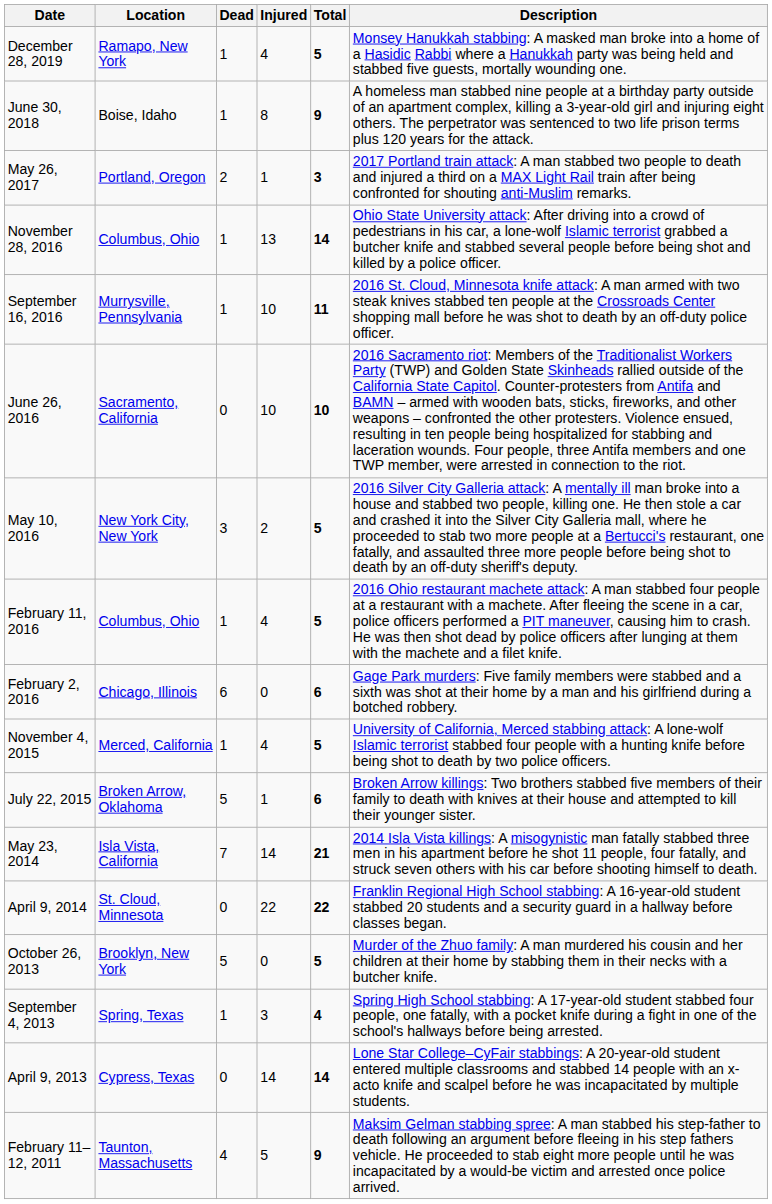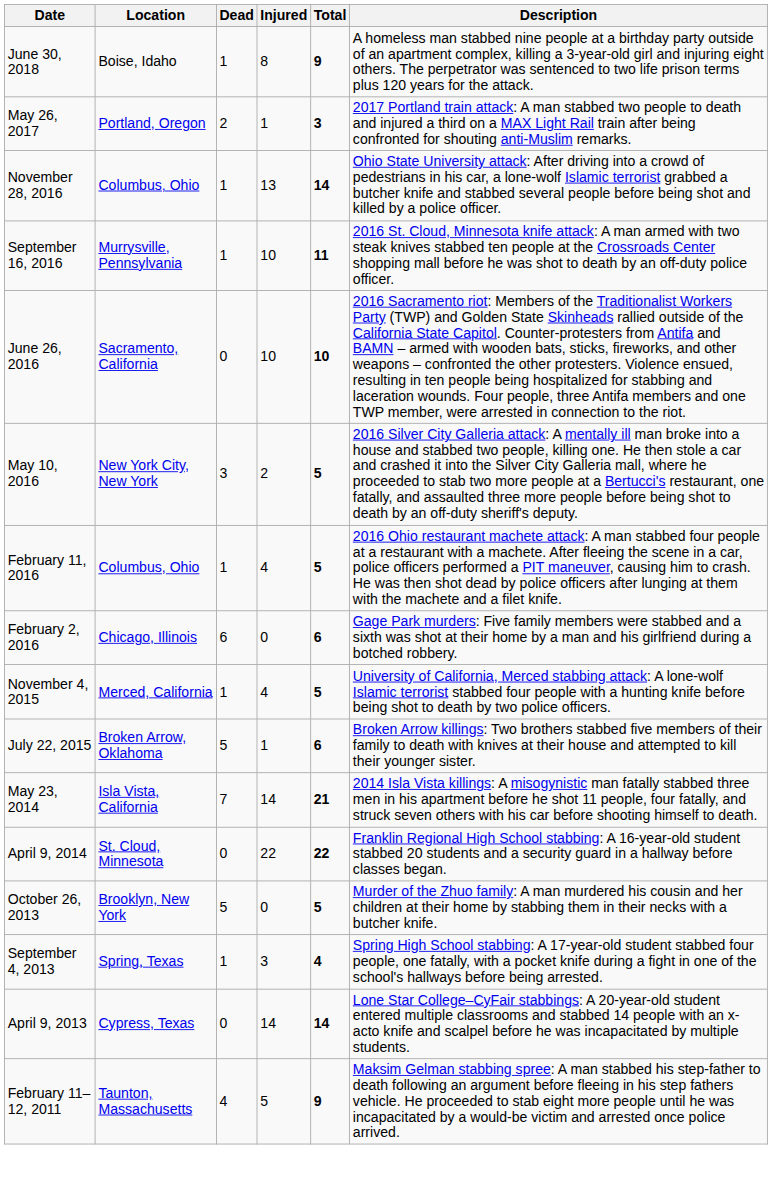 <table class="wikitable sortable mw-datatable">
 <tr>
 <th width="12%">Date</th>
 <th width="16%">Location</th>
 <th width="5%">Dead</th>
 <th width="5%">Injured</th>
 <th width="5%">Total</th>
 <th width="60%">Description</th>
-</tr>
-<tr>
-<td>December 28, 2019</td>
-<td><a href='#'>Ramapo, New York</a></td>
-<td>1</td>
-<td>4</td>
-<td><strong>5</strong></td>
-<td><a href='#'>Monsey Hanukkah stabbing</a>: A masked man broke into a home of a <a href='#'>Hasidic</a> <a href='#'>Rabbi</a> where a <a href='#'>Hanukkah</a> party was being held and stabbed five guests, mortally wounding one.</td>
 </tr>
 <tr>
 <td>June 30, 2018</td>
 <td>Boise, Idaho</td>
 <td>1</td>
 <td>8</td>
 <td><strong>9</strong></td>
 <td>A homeless man stabbed nine people at a birthday party outside of an apartment complex, killing a 3-year-old girl and injuring eight others. The perpetrator was sentenced to two life prison terms plus 120 years for the attack.</td>
 </tr>
 <tr>
 <td>May 26, 2017</td>
 <td><a href='#'>Portland, Oregon</a></td>
 <td>2</td>
 <td>1</td>
 <td><strong>3</strong></td>
 <td><a href='#'>2017 Portland train attack</a>: A man stabbed two people to death and injured a third on a <a href='#'>MAX Light Rail</a> train after being confronted for shouting <a href='#'>anti-Muslim</a> remarks.</td>
 </tr>
 <tr>
 <td>November 28, 2016</td>
 <td><a href='#'>Columbus, Ohio</a></td>
 <td>1</td>
 <td>13</td>
 <td><strong>14</strong></td>
 <td><a href='#'>Ohio State University attack</a>: After driving into a crowd of pedestrians in his car, a lone-wolf <a href='#'>Islamic terrorist</a> grabbed a butcher knife and stabbed several people before being shot and killed by a police officer.</td>
 </tr>
 <tr>
 <td>September 16, 2016</td>
 <td><a href='#'>Murrysville, Pennsylvania</a></td>
 <td>1</td>
 <td>10</td>
 <td><strong>11</strong></td>
 <td><a href='#'>2016 St. Cloud, Minnesota knife attack</a>: A man armed with two steak knives stabbed ten people at the <a href='#'>Crossroads Center</a> shopping mall before he was shot to death by an off-duty police officer.</td>
 </tr>
 <tr>
 <td>June 26, 2016</td>
 <td><a href='#'>Sacramento, California</a></td>
 <td>0</td>
 <td>10</td>
 <td><strong>10</strong></td>
 <td><a href='#'>2016 Sacramento riot</a>: Members of the <a href='#'>Traditionalist Workers Party</a> (TWP) and Golden State <a href='#'>Skinheads</a> rallied outside of the <a href='#'>California State Capitol</a>. Counter-protesters from <a href='#'>Antifa</a> and <a href='#'>BAMN</a> – armed with wooden bats, sticks, fireworks, and other weapons – confronted the other protesters. Violence ensued, resulting in ten people being hospitalized for stabbing and laceration wounds. Four people, three Antifa members and one TWP member, were arrested in connection to the riot.</td>
 </tr>
 <tr>
 <td>May 10, 2016</td>
 <td><a href='#'>New York City, New York</a></td>
 <td>3</td>
 <td>2</td>
 <td><strong>5</strong></td>
 <td><a href='#'>2016 Silver City Galleria attack</a>: A <a href='#'>mentally ill</a> man broke into a house and stabbed two people, killing one. He then stole a car and crashed it into the Silver City Galleria mall, where he proceeded to stab two more people at a <a href='#'>Bertucci's</a> restaurant, one fatally, and assaulted three more people before being shot to death by an off-duty sheriff's deputy.</td>
 </tr>
 <tr>
 <td>February 11, 2016</td>
 <td><a href='#'>Columbus, Ohio</a></td>
 <td>1</td>
 <td>4</td>
 <td><strong>5</strong></td>
 <td><a href='#'>2016 Ohio restaurant machete attack</a>: A man stabbed four people at a restaurant with a machete. After fleeing the scene in a car, police officers performed a <a href='#'>PIT maneuver</a>, causing him to crash. He was then shot dead by police officers after lunging at them with the machete and a filet knife.</td>
 </tr>
 <tr>
 <td>February 2, 2016</td>
 <td><a href='#'>Chicago, Illinois</a></td>
 <td>6</td>
 <td>0</td>
 <td><strong>6</strong></td>
 <td><a href='#'>Gage Park murders</a>: Five family members were stabbed and a sixth was shot at their home by a man and his girlfriend during a botched robbery.</td>
 </tr>
 <tr>
 <td>November 4, 2015</td>
 <td><a href='#'>Merced, California</a></td>
 <td>1</td>
 <td>4</td>
 <td><strong>5</strong></td>
 <td><a href='#'>University of California, Merced stabbing attack</a>: A lone-wolf <a href='#'>Islamic terrorist</a> stabbed four people with a hunting knife before being shot to death by two police officers.</td>
 </tr>
 <tr>
 <td>July 22, 2015</td>
 <td><a href='#'>Broken Arrow, Oklahoma</a></td>
 <td>5</td>
 <td>1</td>
 <td><strong>6</strong></td>
 <td><a href='#'>Broken Arrow killings</a>: Two brothers stabbed five members of their family to death with knives at their house and attempted to kill their younger sister.</td>
 </tr>
 <tr>
 <td>May 23, 2014</td>
 <td><a href='#'>Isla Vista, California</a></td>
 <td>7</td>
 <td>14</td>
 <td><strong>21</strong></td>
 <td><a href='#'>2014 Isla Vista killings</a>: A <a href='#'>misogynistic</a> man fatally stabbed three men in his apartment before he shot 11 people, four fatally, and struck seven others with his car before shooting himself to death.</td>
 </tr>
 <tr>
 <td>April 9, 2014</td>
 <td><a href='#'>St. Cloud, Minnesota</a></td>
 <td>0</td>
 <td>22</td>
 <td><strong>22</strong></td>
 <td><a href='#'>Franklin Regional High School stabbing</a>: A 16-year-old student stabbed 20 students and a security guard in a hallway before classes began.</td>
 </tr>
 <tr>
 <td>October 26, 2013</td>
 <td><a href='#'>Brooklyn, New York</a></td>
 <td>5</td>
 <td>0</td>
 <td><strong>5</strong></td>
 <td><a href='#'>Murder of the Zhuo family</a>: A man murdered his cousin and her children at their home by stabbing them in their necks with a butcher knife.</td>
 </tr>
 <tr>
 <td>September 4, 2013</td>
 <td><a href='#'>Spring, Texas</a></td>
 <td>1</td>
 <td>3</td>
 <td><strong>4</strong></td>
 <td><a href='#'>Spring High School stabbing</a>: A 17-year-old student stabbed four people, one fatally, with a pocket knife during a fight in one of the school's hallways before being arrested.</td>
 </tr>
 <tr>
 <td>April 9, 2013</td>
 <td><a href='#'>Cypress, Texas</a></td>
 <td>0</td>
 <td>14</td>
 <td><strong>14</strong></td>
 <td><a href='#'>Lone Star College–CyFair stabbings</a>: A 20-year-old student entered multiple classrooms and stabbed 14 people with an x-acto knife and scalpel before he was incapacitated by multiple students.</td>
 </tr>
 <tr>
 <td>February 11–12, 2011</td>
 <td><a href='#'>Taunton, Massachusetts</a></td>
 <td>4</td>
 <td>5</td>
 <td><strong>9</strong></td>
 <td><a href='#'>Maksim Gelman stabbing spree</a>: A man stabbed his step-father to death following an argument before fleeing in his step fathers vehicle. He proceeded to stab eight more people until he was incapacitated by a would-be victim and arrested once police arrived.</td>
 </tr>
 </table>
